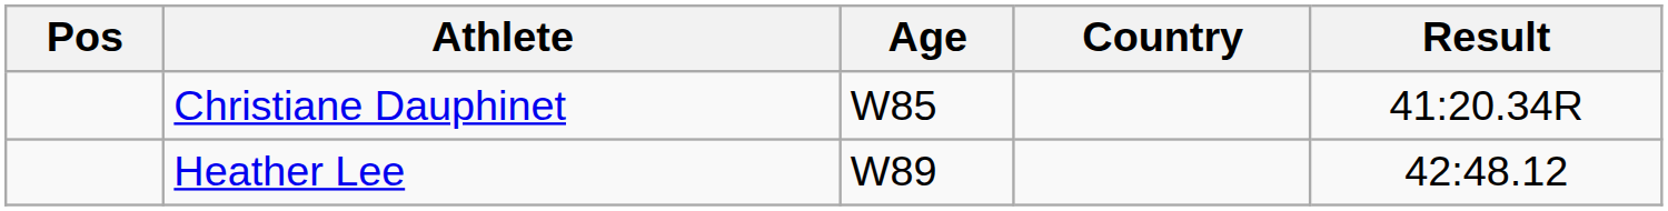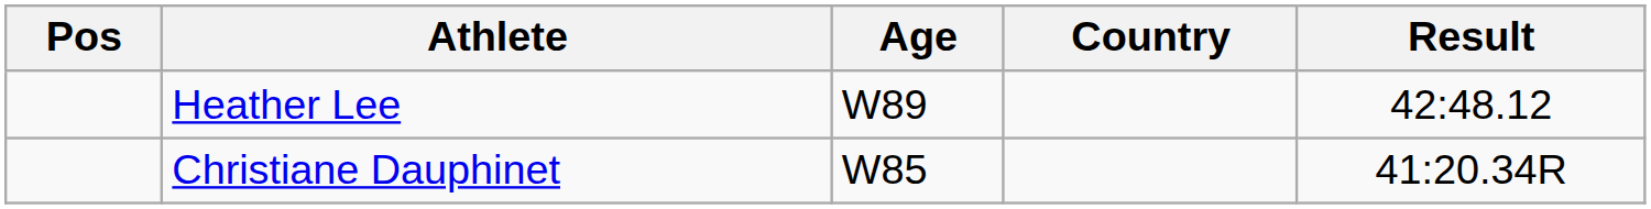 <table class="wikitable"  style="text-align:center; width:50%;">
 <tr>
 <th>Pos</th>
 <th>Athlete</th>
 <th>Age</th>
 <th>Country</th>
 <th>Result</th>
 </tr>
 <tr>
 <td align=center></td>
+<td align=left><a href='#'>Heather Lee</a></td>
+<td align=left>W89</td>
+<td align=left></td>
+<td>42:48.12</td>
+</tr>
+<tr>
+<td align=center></td>
 <td align=left><a href='#'>Christiane Dauphinet</a></td>
 <td align=left>W85</td>
 <td align=left></td>
 <td>41:20.34R</td>
 </tr>
-<tr>
-<td align=center></td>
-<td align=left><a href='#'>Heather Lee</a></td>
-<td align=left>W89</td>
-<td align=left></td>
-<td>42:48.12</td>
-</tr>
 </table>
